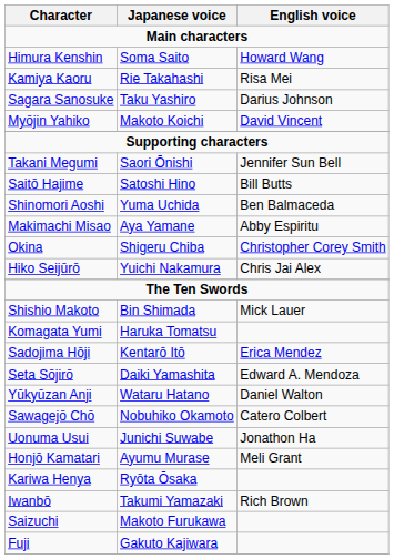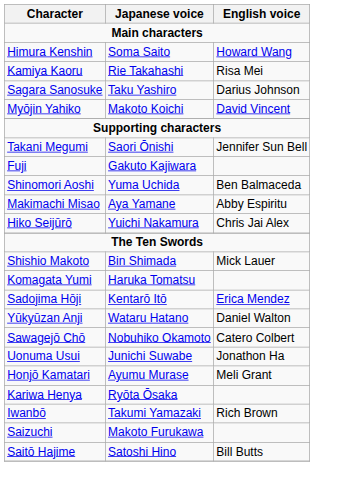 <table class="wikitable">
 <tr>
 <th>Character</th>
 <th>Japanese voice</th>
 <th>English voice</th>
 </tr>
 <tr>
 <td colspan="3" scope="row" align="center"><strong>Main characters</strong></td>
 </tr>
 <tr>
 <td><a href='#'>Himura Kenshin</a></td>
 <td><a href='#'>Soma Saito</a></td>
 <td><a href='#'>Howard Wang</a></td>
 </tr>
 <tr>
 <td><a href='#'>Kamiya Kaoru</a></td>
 <td><a href='#'>Rie Takahashi</a></td>
 <td>Risa Mei</td>
 </tr>
 <tr>
 <td><a href='#'>Sagara Sanosuke</a></td>
 <td><a href='#'>Taku Yashiro</a></td>
 <td>Darius Johnson</td>
 </tr>
 <tr>
 <td><a href='#'>Myōjin Yahiko</a></td>
 <td><a href='#'>Makoto Koichi</a></td>
 <td><a href='#'>David Vincent</a></td>
 </tr>
 <tr>
 </tr>
 <tr>
 <td colspan="3" scope="row" align="center"><strong>Supporting characters</strong></td>
 </tr>
 <tr>
 <td><a href='#'>Takani Megumi</a></td>
 <td><a href='#'>Saori Ōnishi</a></td>
 <td>Jennifer Sun Bell</td>
 </tr>
 <tr>
-<td><a href='#'>Saitō Hajime</a></td>
-<td><a href='#'>Satoshi Hino</a></td>
-<td>Bill Butts</td>
+<td><a href='#'>Fuji</a></td>
+<td><a href='#'>Gakuto Kajiwara</a></td>
+<td></td>
 </tr>
 <tr>
 <td><a href='#'>Shinomori Aoshi</a></td>
 <td><a href='#'>Yuma Uchida</a></td>
 <td>Ben Balmaceda</td>
 </tr>
 <tr>
 <td><a href='#'>Makimachi Misao</a></td>
 <td><a href='#'>Aya Yamane</a></td>
 <td>Abby Espiritu</td>
-</tr>
-<tr>
-<td><a href='#'>Okina</a></td>
-<td><a href='#'>Shigeru Chiba</a></td>
-<td><a href='#'>Christopher Corey Smith</a></td>
 </tr>
 <tr>
 <td><a href='#'>Hiko Seijūrō</a></td>
 <td><a href='#'>Yuichi Nakamura</a></td>
 <td>Chris Jai Alex</td>
 </tr>
 <tr>
 </tr>
 <tr>
 <td colspan="3" scope="row" align="center"><strong>The Ten Swords</strong></td>
 </tr>
 <tr>
 <td><a href='#'>Shishio Makoto</a></td>
 <td><a href='#'>Bin Shimada</a></td>
 <td>Mick Lauer</td>
 </tr>
 <tr>
 <td><a href='#'>Komagata Yumi</a></td>
 <td><a href='#'>Haruka Tomatsu</a></td>
 <td></td>
 </tr>
 <tr>
 <td><a href='#'>Sadojima Hōji</a></td>
 <td><a href='#'>Kentarō Itō</a></td>
 <td><a href='#'>Erica Mendez</a></td>
-</tr>
-<tr>
-<td><a href='#'>Seta Sōjirō</a></td>
-<td><a href='#'>Daiki Yamashita</a></td>
-<td>Edward A. Mendoza</td>
 </tr>
 <tr>
 <td><a href='#'>Yūkyūzan Anji</a></td>
 <td><a href='#'>Wataru Hatano</a></td>
 <td>Daniel Walton</td>
 </tr>
 <tr>
 <td><a href='#'>Sawagejō Chō</a></td>
 <td><a href='#'>Nobuhiko Okamoto</a></td>
 <td>Catero Colbert</td>
 </tr>
 <tr>
 <td><a href='#'>Uonuma Usui</a></td>
 <td><a href='#'>Junichi Suwabe</a></td>
 <td>Jonathon Ha</td>
 </tr>
 <tr>
 <td><a href='#'>Honjō Kamatari</a></td>
 <td><a href='#'>Ayumu Murase</a></td>
 <td>Meli Grant</td>
 </tr>
 <tr>
 <td><a href='#'>Kariwa Henya</a></td>
 <td><a href='#'>Ryōta Ōsaka</a></td>
 <td></td>
 </tr>
 <tr>
 <td><a href='#'>Iwanbō</a></td>
 <td><a href='#'>Takumi Yamazaki</a></td>
 <td>Rich Brown</td>
 </tr>
 <tr>
 <td><a href='#'>Saizuchi</a></td>
 <td><a href='#'>Makoto Furukawa</a></td>
 <td></td>
 </tr>
 <tr>
-<td><a href='#'>Fuji</a></td>
-<td><a href='#'>Gakuto Kajiwara</a></td>
-<td></td>
+<td><a href='#'>Saitō Hajime</a></td>
+<td><a href='#'>Satoshi Hino</a></td>
+<td>Bill Butts</td>
 </tr>
 <tr>
 </tr>
 </table>
